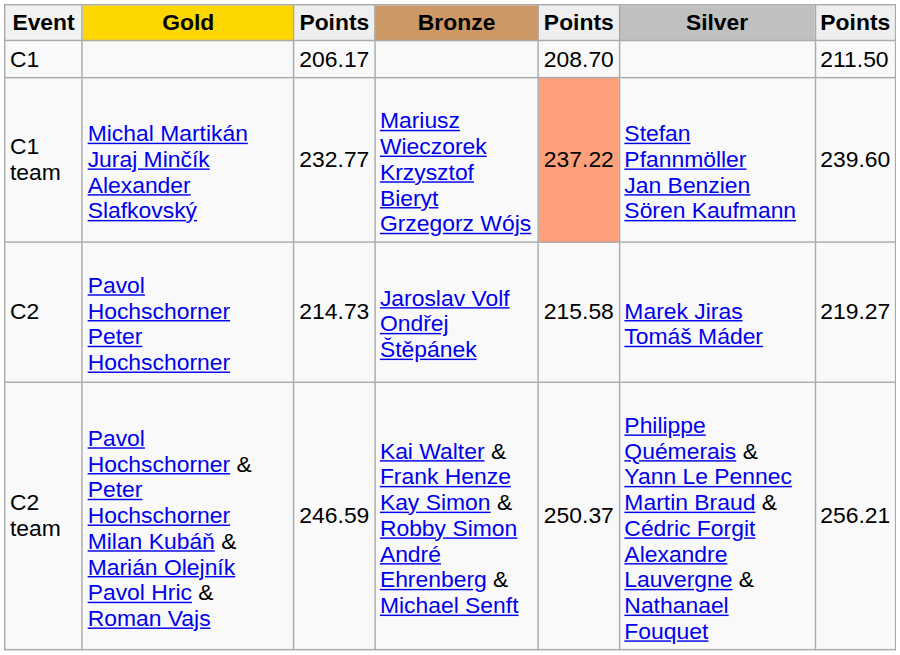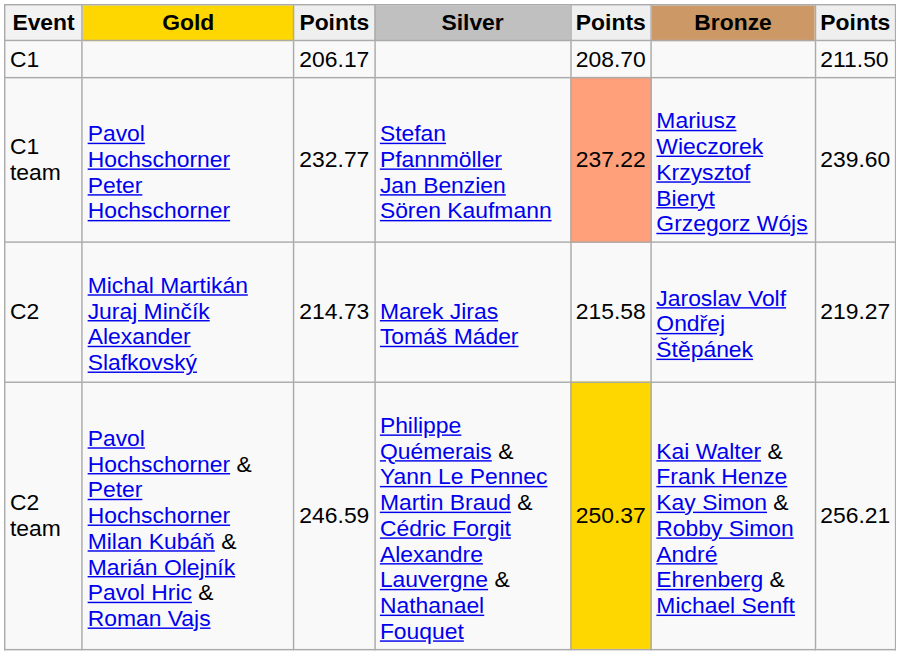 <table class="wikitable" width=100%>
 <tr>
 <th>Event</th>
 <td align=center bgcolor="gold"><strong>Gold</strong></td>
 <td align=center bgcolor="EFEFEF"><strong>Points</strong></td>
+<td align=center bgcolor="silver"><strong>Silver</strong></td>
+<td align=center bgcolor="EFEFEF"><strong>Points</strong></td>
 <td align=center bgcolor="CC9966"><strong>Bronze</strong></td>
-<td align=center bgcolor="EFEFEF"><strong>Points</strong></td>
-<td align=center bgcolor="silver"><strong>Silver</strong></td>
 <td align=center bgcolor="EFEFEF"><strong>Points</strong></td>
 </tr>
 <tr>
 <td>C1</td>
 <td></td>
 <td>206.17</td>
 <td></td>
 <td>208.70</td>
 <td></td>
 <td>211.50</td>
 </tr>
 <tr>
 <td>C1 team</td>
-<td><br><a href='#'>Michal Martikán</a><br><a href='#'>Juraj Minčík</a><br><a href='#'>Alexander Slafkovský</a></td>
+<td><br><a href='#'>Pavol Hochschorner</a><br><a href='#'>Peter Hochschorner</a></td>
 <td>232.77</td>
+<td><br><a href='#'>Stefan Pfannmöller</a><br><a href='#'>Jan Benzien</a><br><a href='#'>Sören Kaufmann</a></td>
+<td style="background: lightsalmon;">237.22</td>
 <td><br><a href='#'>Mariusz Wieczorek</a><br><a href='#'>Krzysztof Bieryt</a><br><a href='#'>Grzegorz Wójs</a></td>
-<td style="background: lightsalmon;">237.22</td>
-<td><br><a href='#'>Stefan Pfannmöller</a><br><a href='#'>Jan Benzien</a><br><a href='#'>Sören Kaufmann</a></td>
 <td>239.60</td>
 </tr>
 <tr>
 <td>C2</td>
-<td><br><a href='#'>Pavol Hochschorner</a><br><a href='#'>Peter Hochschorner</a></td>
+<td><br><a href='#'>Michal Martikán</a><br><a href='#'>Juraj Minčík</a><br><a href='#'>Alexander Slafkovský</a></td>
 <td>214.73</td>
+<td><br><a href='#'>Marek Jiras</a><br><a href='#'>Tomáš Máder</a></td>
+<td>215.58</td>
 <td><br><a href='#'>Jaroslav Volf</a><br><a href='#'>Ondřej Štěpánek</a></td>
-<td>215.58</td>
-<td><br><a href='#'>Marek Jiras</a><br><a href='#'>Tomáš Máder</a></td>
 <td>219.27</td>
 </tr>
 <tr>
 <td>C2 team</td>
 <td><br><a href='#'>Pavol Hochschorner</a> & <a href='#'>Peter Hochschorner</a><br><a href='#'>Milan Kubáň</a> & <a href='#'>Marián Olejník</a><br><a href='#'>Pavol Hric</a> & <a href='#'>Roman Vajs</a></td>
 <td>246.59</td>
+<td><br><a href='#'>Philippe Quémerais</a> & <a href='#'>Yann Le Pennec</a><br><a href='#'>Martin Braud</a> & <a href='#'>Cédric Forgit</a><br><a href='#'>Alexandre Lauvergne</a> & <a href='#'>Nathanael Fouquet</a></td>
+<td style="background: gold;">250.37</td>
 <td><br><a href='#'>Kai Walter</a> & <a href='#'>Frank Henze</a><br><a href='#'>Kay Simon</a> & <a href='#'>Robby Simon</a><br><a href='#'>André Ehrenberg</a> & <a href='#'>Michael Senft</a></td>
-<td>250.37</td>
-<td><br><a href='#'>Philippe Quémerais</a> & <a href='#'>Yann Le Pennec</a><br><a href='#'>Martin Braud</a> & <a href='#'>Cédric Forgit</a><br><a href='#'>Alexandre Lauvergne</a> & <a href='#'>Nathanael Fouquet</a></td>
 <td>256.21</td>
 </tr>
 </table>
